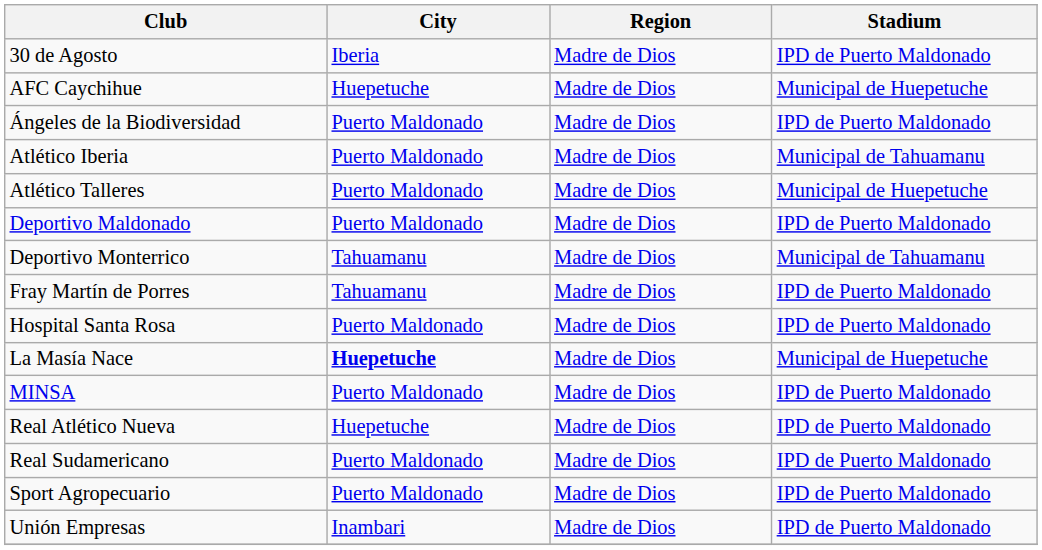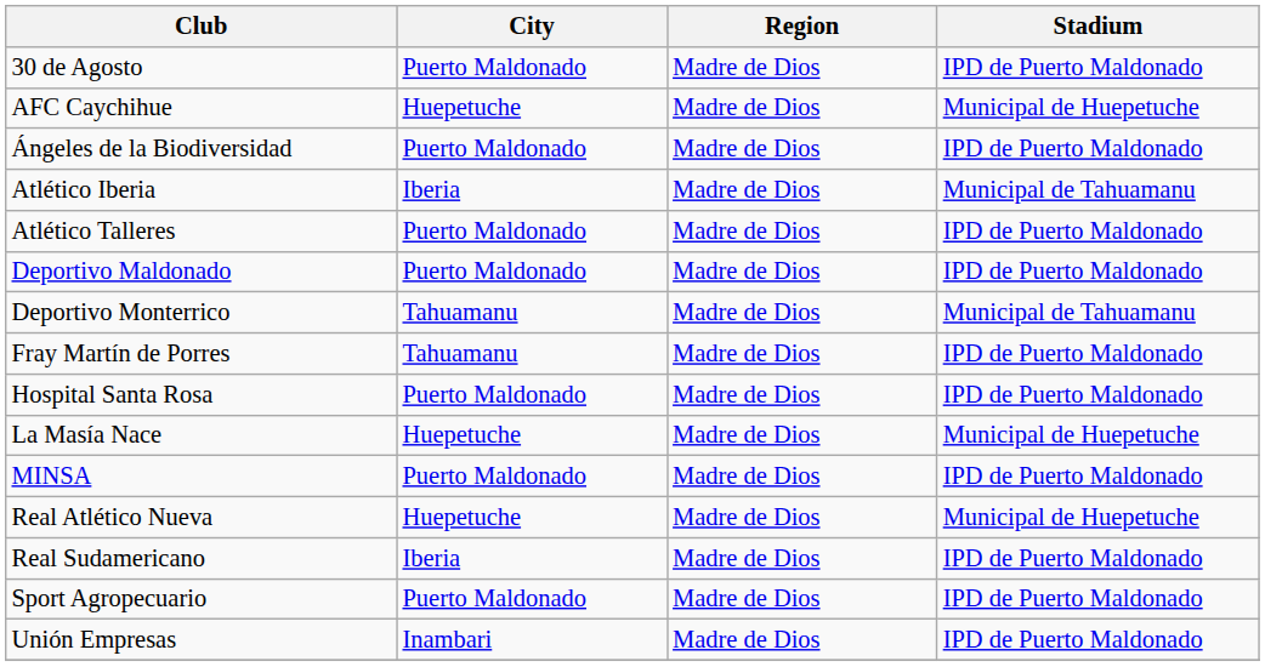 <table class="wikitable sortable" style="font-size:90%">
 <tr>
 <th width=220px>Club</th>
 <th width=150px>City</th>
 <th width=150px>Region</th>
 <th width=180px>Stadium</th>
 </tr>
 <tr>
 <td>30 de Agosto</td>
-<td><a href='#'>Iberia</a></td>
+<td><a href='#'>Puerto Maldonado</a></td>
 <td><a href='#'>Madre de Dios</a></td>
 <td><a href='#'>IPD de Puerto Maldonado</a></td>
 </tr>
 <tr>
 <td>AFC Caychihue</td>
 <td><a href='#'>Huepetuche</a></td>
 <td><a href='#'>Madre de Dios</a></td>
 <td><a href='#'>Municipal de Huepetuche</a></td>
 </tr>
 <tr>
 <td>Ángeles de la Biodiversidad</td>
 <td><a href='#'>Puerto Maldonado</a></td>
 <td><a href='#'>Madre de Dios</a></td>
 <td><a href='#'>IPD de Puerto Maldonado</a></td>
 </tr>
 <tr>
 <td>Atlético Iberia</td>
-<td><a href='#'>Puerto Maldonado</a></td>
+<td><a href='#'>Iberia</a></td>
 <td><a href='#'>Madre de Dios</a></td>
 <td><a href='#'>Municipal de Tahuamanu</a></td>
 </tr>
 <tr>
 <td>Atlético Talleres</td>
 <td><a href='#'>Puerto Maldonado</a></td>
 <td><a href='#'>Madre de Dios</a></td>
-<td><a href='#'>Municipal de Huepetuche</a></td>
+<td><a href='#'>IPD de Puerto Maldonado</a></td>
 </tr>
 <tr>
 <td><a href='#'>Deportivo Maldonado</a></td>
 <td><a href='#'>Puerto Maldonado</a></td>
 <td><a href='#'>Madre de Dios</a></td>
 <td><a href='#'>IPD de Puerto Maldonado</a></td>
 </tr>
 <tr>
 <td>Deportivo Monterrico</td>
 <td><a href='#'>Tahuamanu</a></td>
 <td><a href='#'>Madre de Dios</a></td>
 <td><a href='#'>Municipal de Tahuamanu</a></td>
 </tr>
 <tr>
 <td>Fray Martín de Porres</td>
 <td><a href='#'>Tahuamanu</a></td>
 <td><a href='#'>Madre de Dios</a></td>
 <td><a href='#'>IPD de Puerto Maldonado</a></td>
 </tr>
 <tr>
 <td>Hospital Santa Rosa</td>
 <td><a href='#'>Puerto Maldonado</a></td>
 <td><a href='#'>Madre de Dios</a></td>
 <td><a href='#'>IPD de Puerto Maldonado</a></td>
 </tr>
 <tr>
 <td>La Masía Nace</td>
-<td><strong><a href='#'>Huepetuche</a></strong></td>
+<td><a href='#'>Huepetuche</a></td>
 <td><a href='#'>Madre de Dios</a></td>
 <td><a href='#'>Municipal de Huepetuche</a></td>
 </tr>
 <tr>
 <td><a href='#'>MINSA</a></td>
 <td><a href='#'>Puerto Maldonado</a></td>
 <td><a href='#'>Madre de Dios</a></td>
 <td><a href='#'>IPD de Puerto Maldonado</a></td>
 </tr>
 <tr>
 <td>Real Atlético Nueva</td>
 <td><a href='#'>Huepetuche</a></td>
 <td><a href='#'>Madre de Dios</a></td>
-<td><a href='#'>IPD de Puerto Maldonado</a></td>
+<td><a href='#'>Municipal de Huepetuche</a></td>
 </tr>
 <tr>
 <td>Real Sudamericano</td>
-<td><a href='#'>Puerto Maldonado</a></td>
+<td><a href='#'>Iberia</a></td>
 <td><a href='#'>Madre de Dios</a></td>
 <td><a href='#'>IPD de Puerto Maldonado</a></td>
 </tr>
 <tr>
 <td>Sport Agropecuario</td>
 <td><a href='#'>Puerto Maldonado</a></td>
 <td><a href='#'>Madre de Dios</a></td>
 <td><a href='#'>IPD de Puerto Maldonado</a></td>
 </tr>
 <tr>
 <td>Unión Empresas</td>
 <td><a href='#'>Inambari</a></td>
 <td><a href='#'>Madre de Dios</a></td>
 <td><a href='#'>IPD de Puerto Maldonado</a></td>
 </tr>
 <tr>
 </tr>
 </table>
